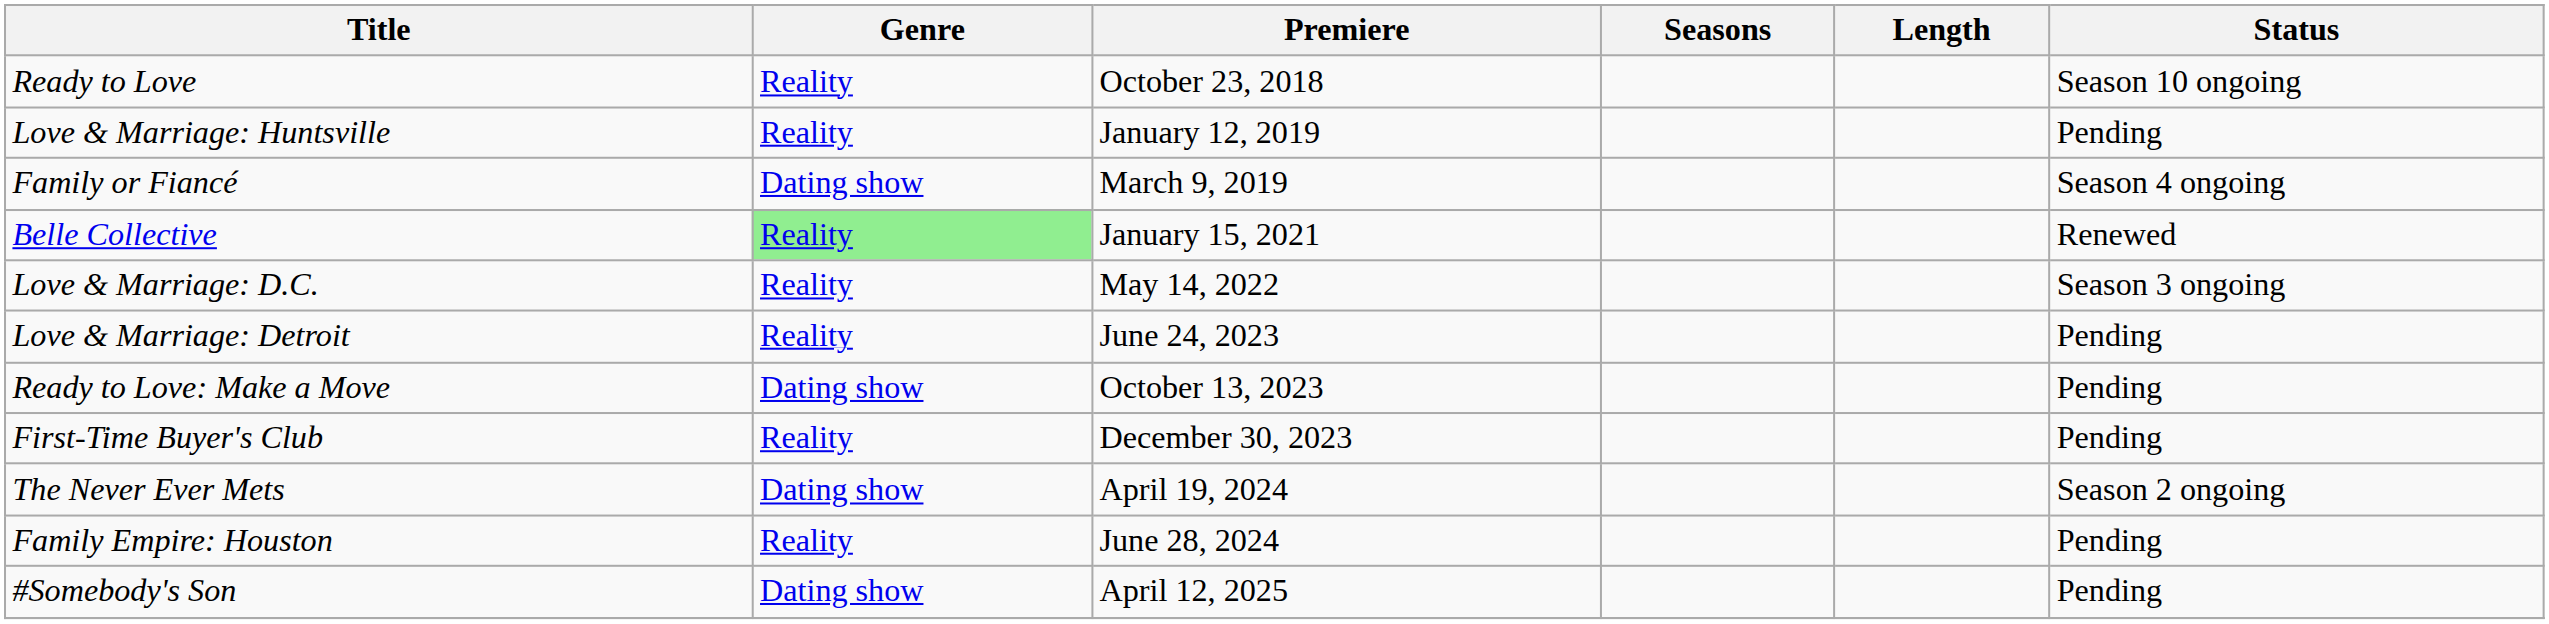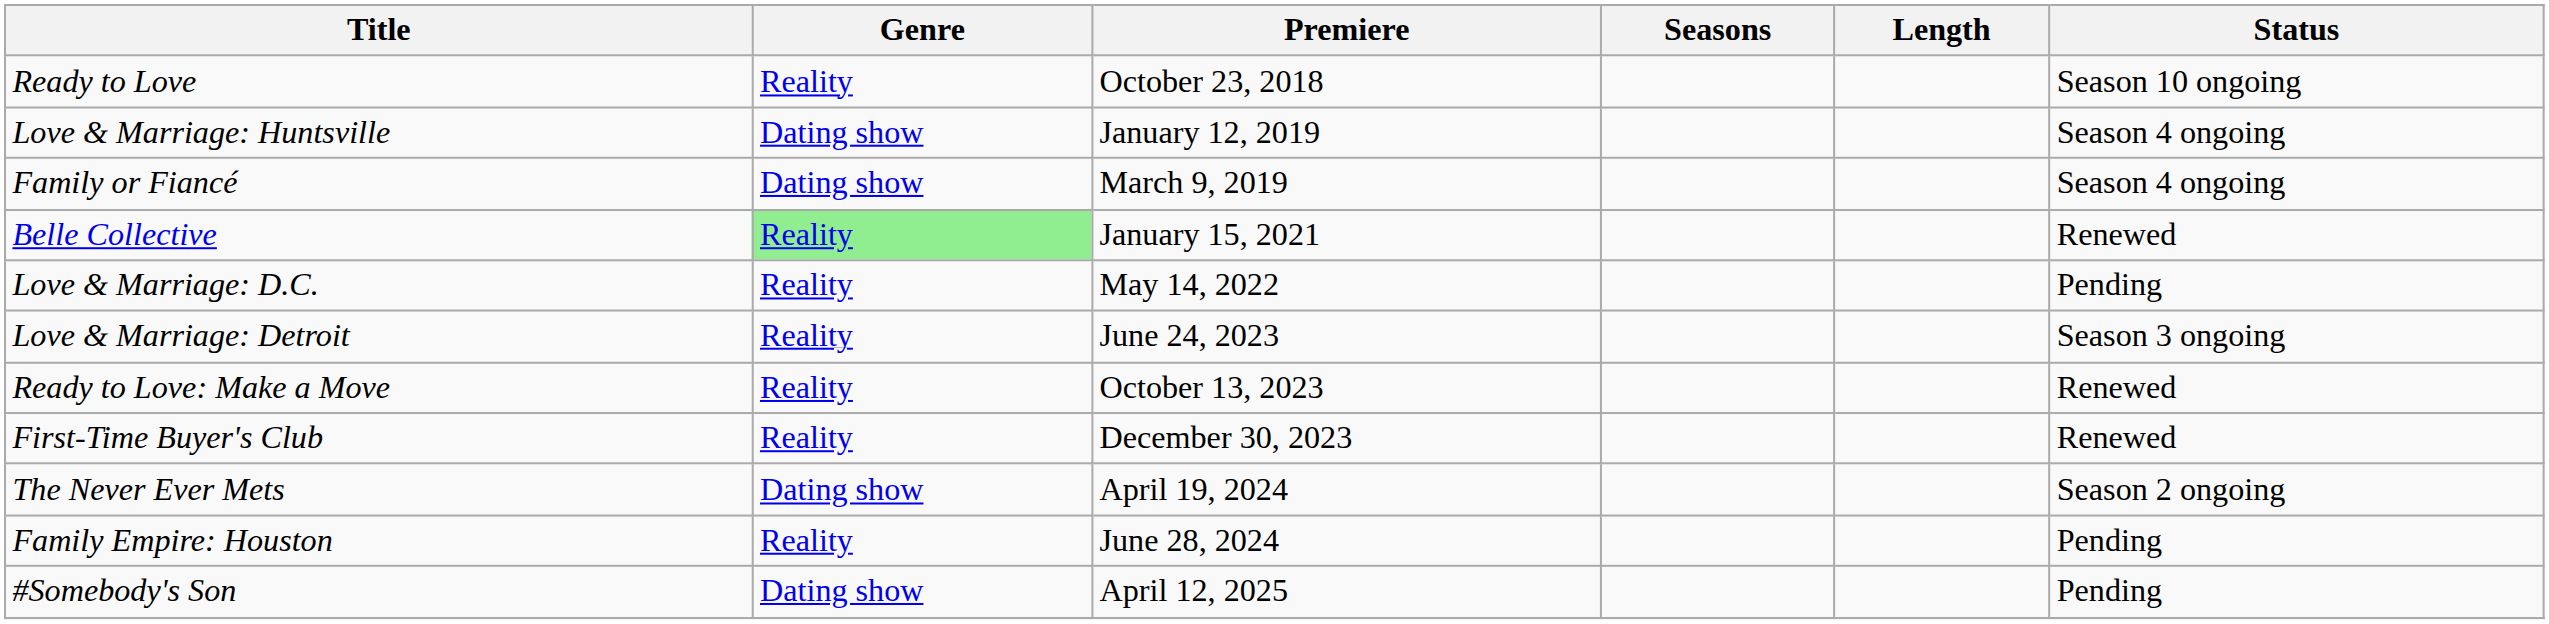 <table class="wikitable sortable" style="width:100%;">
 <tr>
 <th>Title</th>
 <th>Genre</th>
 <th>Premiere</th>
 <th>Seasons</th>
 <th>Length</th>
 <th>Status</th>
 </tr>
 <tr>
 <td><em>Ready to Love</em></td>
 <td><a href='#'>Reality</a></td>
 <td>October 23, 2018</td>
 <td></td>
 <td></td>
 <td>Season 10 ongoing</td>
 </tr>
 <tr>
 <td><em>Love & Marriage: Huntsville</em></td>
-<td><a href='#'>Reality</a></td>
+<td><a href='#'>Dating show</a></td>
 <td>January 12, 2019</td>
 <td></td>
 <td></td>
-<td>Pending</td>
+<td>Season 4 ongoing</td>
 </tr>
 <tr>
 <td><em>Family or Fiancé</em></td>
 <td><a href='#'>Dating show</a></td>
 <td>March 9, 2019</td>
 <td></td>
 <td></td>
 <td>Season 4 ongoing</td>
 </tr>
 <tr>
 <td><em><a href='#'>Belle Collective</a></em></td>
 <td style="background: lightgreen;"><a href='#'>Reality</a></td>
 <td>January 15, 2021</td>
 <td></td>
 <td></td>
 <td>Renewed</td>
 </tr>
 <tr>
 <td><em>Love & Marriage: D.C.</em></td>
 <td><a href='#'>Reality</a></td>
 <td>May 14, 2022</td>
 <td></td>
 <td></td>
-<td>Season 3 ongoing</td>
+<td>Pending</td>
 </tr>
 <tr>
 <td><em>Love & Marriage: Detroit</em></td>
 <td><a href='#'>Reality</a></td>
 <td>June 24, 2023</td>
 <td></td>
 <td></td>
-<td>Pending</td>
+<td>Season 3 ongoing</td>
 </tr>
 <tr>
 <td><em>Ready to Love: Make a Move</em></td>
-<td><a href='#'>Dating show</a></td>
+<td><a href='#'>Reality</a></td>
 <td>October 13, 2023</td>
 <td></td>
 <td></td>
-<td>Pending</td>
+<td>Renewed</td>
 </tr>
 <tr>
 <td><em>First-Time Buyer's Club</em></td>
 <td><a href='#'>Reality</a></td>
 <td>December 30, 2023</td>
 <td></td>
 <td></td>
-<td>Pending</td>
+<td>Renewed</td>
 </tr>
 <tr>
 <td><em>The Never Ever Mets</em></td>
 <td><a href='#'>Dating show</a></td>
 <td>April 19, 2024</td>
 <td></td>
 <td></td>
 <td>Season 2 ongoing</td>
 </tr>
 <tr>
 <td><em>Family Empire: Houston</em></td>
 <td><a href='#'>Reality</a></td>
 <td>June 28, 2024</td>
 <td></td>
 <td></td>
 <td>Pending</td>
 </tr>
 <tr>
 <td><em>#Somebody's Son</em></td>
 <td><a href='#'>Dating show</a></td>
 <td>April 12, 2025</td>
 <td></td>
 <td></td>
 <td>Pending</td>
 </tr>
 <tr>
 </tr>
 </table>
